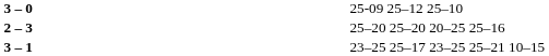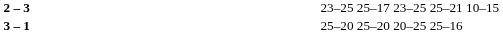 <table width=100% cellspacing=1>
 <tr>
 <th width=20%></th>
 <th width=12%></th>
 <th width=20%></th>
 <th width=33%></th>
 <td></td>
 </tr>
 <tr style=font-size:90%>
-<td align=right><strong></strong></td>
-<td align=center><strong>3 – 0</strong></td>
-<td></td>
-<td>25-09 25–12 25–10</td>
-<td></td>
-</tr>
-<tr style=font-size:90%>
 <td align=right></td>
 <td align=center><strong>2 – 3</strong></td>
 <td><strong></strong></td>
-<td>25–20 25–20 20–25 25–16</td>
+<td>23–25 25–17 23–25 25–21 10–15</td>
 <td></td>
 </tr>
 <tr style=font-size:90%>
 <td align=right><strong></strong></td>
 <td align=center><strong>3 – 1</strong></td>
 <td></td>
-<td>23–25 25–17 23–25 25–21 10–15</td>
+<td>25–20 25–20 20–25 25–16</td>
 </tr>
 </table>
